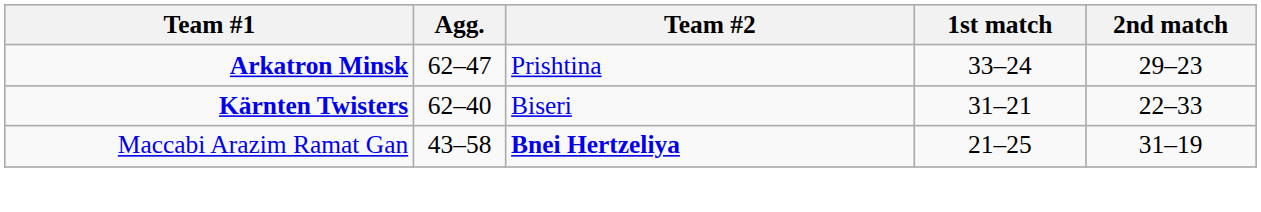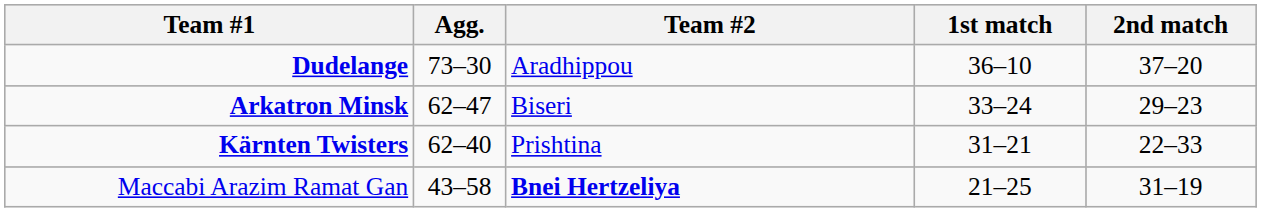 <table class=wikitable style="text-align:center">
 <tr>
 <th width=250>Team #1</th>
 <th width=50>Agg.</th>
 <th width=250>Team #2</th>
 <th width=100>1st match</th>
 <th width=100>2nd match</th>
 </tr>
 <tr>
+<td align=right><strong><a href='#'>Dudelange</a></strong> </td>
+<td align=center>73–30</td>
+<td align=left> <a href='#'>Aradhippou</a></td>
+<td align=center>36–10</td>
+<td align=center>37–20</td>
+</tr>
+<tr>
 <td align=right><strong><a href='#'>Arkatron Minsk</a></strong> </td>
 <td align=center>62–47</td>
-<td align=left> <a href='#'>Prishtina</a></td>
+<td align=left> <a href='#'>Biseri</a></td>
 <td align=center>33–24</td>
 <td align=center>29–23</td>
 </tr>
 <tr>
 <td align=right><strong><a href='#'>Kärnten Twisters</a></strong> </td>
 <td align=center>62–40</td>
-<td align=left> <a href='#'>Biseri</a></td>
+<td align=left> <a href='#'>Prishtina</a></td>
 <td align=center>31–21</td>
 <td align=center>22–33</td>
 </tr>
 <tr>
 <td align=right><a href='#'>Maccabi Arazim Ramat Gan</a> </td>
 <td align=center>43–58</td>
 <td align=left> <strong><a href='#'>Bnei Hertzeliya</a></strong></td>
 <td align=center>21–25</td>
 <td align=center>31–19</td>
 </tr>
 </table>
